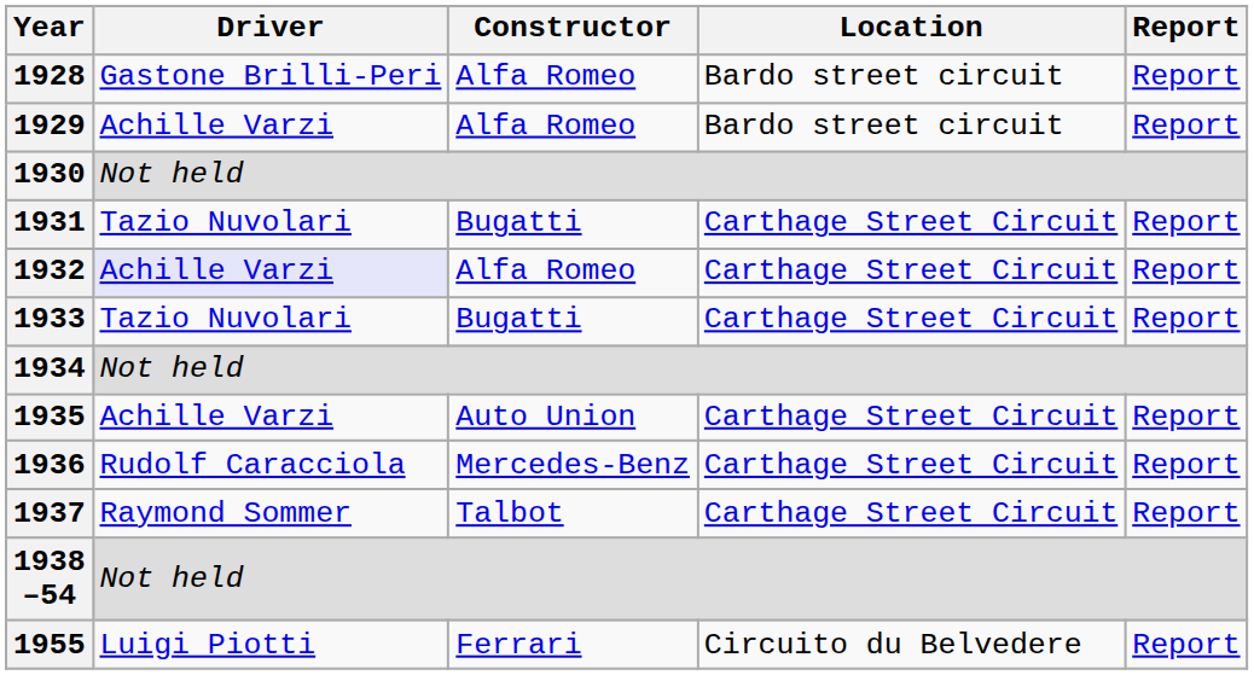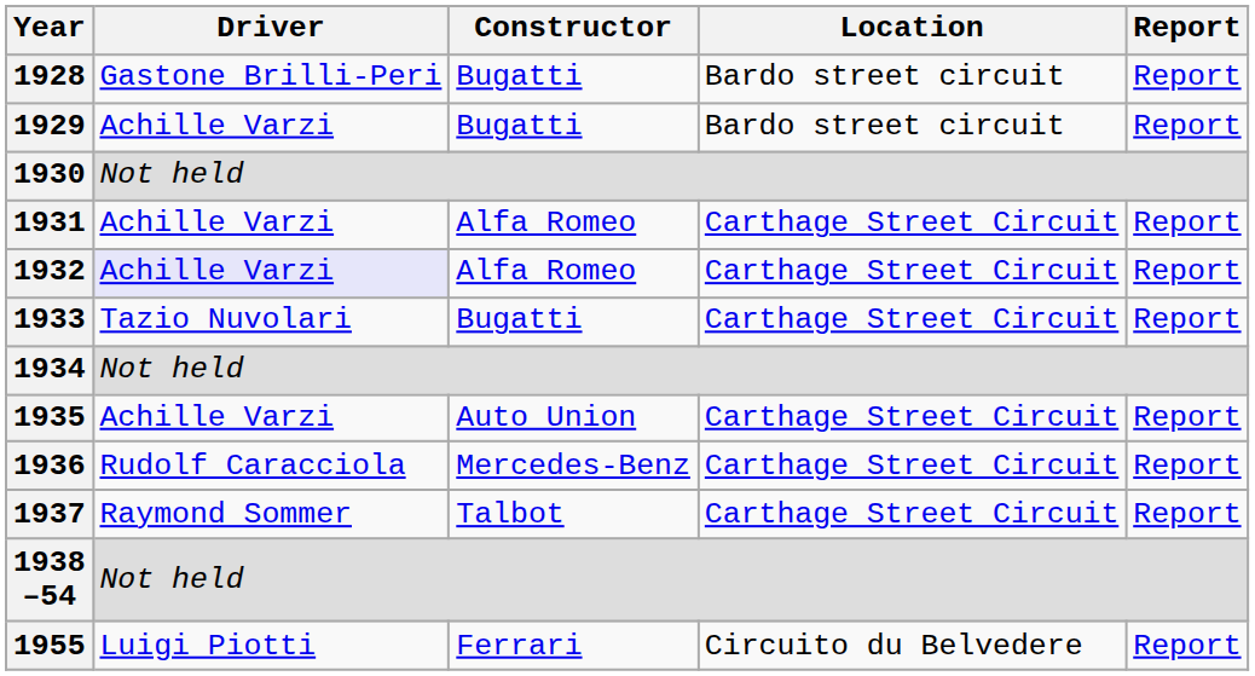 <table class="wikitable" style="font-size: 95%;">
 <tr>
 <th>Year</th>
 <th>Driver</th>
 <th>Constructor</th>
 <th>Location</th>
 <th>Report</th>
 </tr>
 <tr>
 <th>1928</th>
 <td> <a href='#'>Gastone Brilli-Peri</a></td>
-<td><a href='#'>Alfa Romeo</a></td>
+<td><a href='#'>Bugatti</a></td>
 <td>Bardo street circuit</td>
 <td><a href='#'>Report</a></td>
 </tr>
 <tr>
 <th>1929</th>
 <td> <a href='#'>Achille Varzi</a></td>
-<td><a href='#'>Alfa Romeo</a></td>
+<td><a href='#'>Bugatti</a></td>
 <td>Bardo street circuit</td>
 <td><a href='#'>Report</a></td>
 </tr>
 <tr style="background:#ddd;">
 <th>1930</th>
 <td COLSPAN=4><em>Not held</em></td>
 </tr>
 <tr>
 <th>1931</th>
-<td> <a href='#'>Tazio Nuvolari</a></td>
-<td><a href='#'>Bugatti</a></td>
+<td> <a href='#'>Achille Varzi</a></td>
+<td><a href='#'>Alfa Romeo</a></td>
 <td><a href='#'>Carthage Street Circuit</a></td>
 <td><a href='#'>Report</a></td>
 </tr>
 <tr>
 <th>1932</th>
 <td style="background: lavender;"> <a href='#'>Achille Varzi</a></td>
 <td><a href='#'>Alfa Romeo</a></td>
 <td><a href='#'>Carthage Street Circuit</a></td>
 <td><a href='#'>Report</a></td>
 </tr>
 <tr>
 <th>1933</th>
 <td> <a href='#'>Tazio Nuvolari</a></td>
 <td><a href='#'>Bugatti</a></td>
 <td><a href='#'>Carthage Street Circuit</a></td>
 <td><a href='#'>Report</a></td>
 </tr>
 <tr style="background:#ddd;">
 <th>1934</th>
 <td COLSPAN=4><em>Not held</em></td>
 </tr>
 <tr>
 <th>1935</th>
 <td> <a href='#'>Achille Varzi</a></td>
 <td><a href='#'>Auto Union</a></td>
 <td><a href='#'>Carthage Street Circuit</a></td>
 <td><a href='#'>Report</a></td>
 </tr>
 <tr>
 <th>1936</th>
 <td> <a href='#'>Rudolf Caracciola</a></td>
 <td><a href='#'>Mercedes-Benz</a></td>
 <td><a href='#'>Carthage Street Circuit</a></td>
 <td><a href='#'>Report</a></td>
 </tr>
 <tr>
 <th>1937</th>
 <td> <a href='#'>Raymond Sommer</a></td>
 <td><a href='#'>Talbot</a></td>
 <td><a href='#'>Carthage Street Circuit</a></td>
 <td><a href='#'>Report</a></td>
 </tr>
 <tr style="background:#ddd;">
 <th>1938<br>–54</th>
 <td COLSPAN=4><em>Not held</em></td>
 </tr>
 <tr>
 <th>1955</th>
 <td> <a href='#'>Luigi Piotti</a></td>
 <td><a href='#'>Ferrari</a></td>
 <td>Circuito du Belvedere</td>
 <td><a href='#'>Report</a></td>
 </tr>
 </table>
